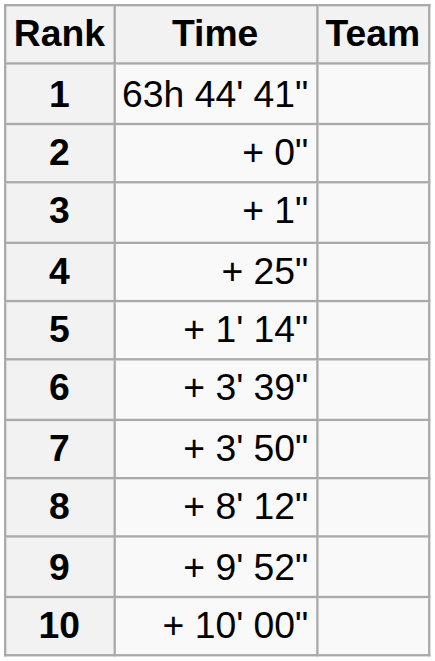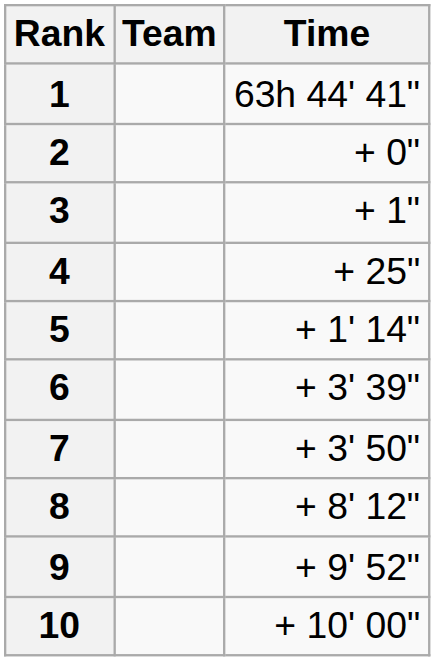 <table class="wikitable">
 <tr>
 <th scope="col">Rank</th>
+<th scope="col">Team</th>
 <th scope="col">Time</th>
-<th scope="col">Team</th>
 </tr>
 <tr>
 <th scope="row">1</th>
+<td>  </td>
 <td align="right">63h 44' 41"</td>
-<td>  </td>
 </tr>
 <tr>
 <th scope="row">2</th>
+<td> </td>
 <td align="right">+ 0"</td>
-<td> </td>
 </tr>
 <tr>
 <th scope="row">3</th>
+<td> </td>
 <td align="right">+ 1"</td>
-<td> </td>
 </tr>
 <tr>
 <th scope="row">4</th>
+<td> </td>
 <td align="right">+ 25"</td>
-<td> </td>
 </tr>
 <tr>
 <th scope="row">5</th>
+<td> </td>
 <td align="right">+ 1' 14"</td>
-<td> </td>
 </tr>
 <tr>
 <th scope="row">6</th>
+<td> </td>
 <td align="right">+ 3' 39"</td>
-<td> </td>
 </tr>
 <tr>
 <th scope="row">7</th>
+<td> </td>
 <td align="right">+ 3' 50"</td>
-<td> </td>
 </tr>
 <tr>
 <th scope="row">8</th>
+<td> </td>
 <td align="right">+ 8' 12"</td>
-<td> </td>
 </tr>
 <tr>
 <th scope="row">9</th>
+<td> </td>
 <td align="right">+ 9' 52"</td>
-<td> </td>
 </tr>
 <tr>
 <th scope="row">10</th>
+<td> </td>
 <td align="right">+ 10' 00"</td>
-<td> </td>
 </tr>
 </table>
